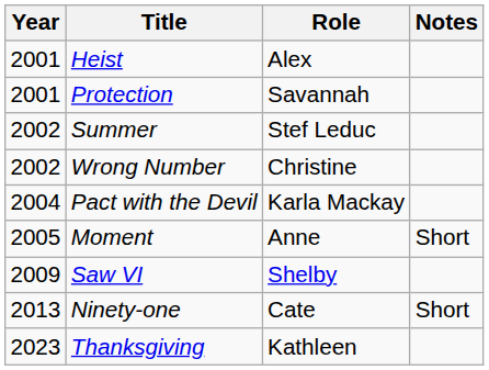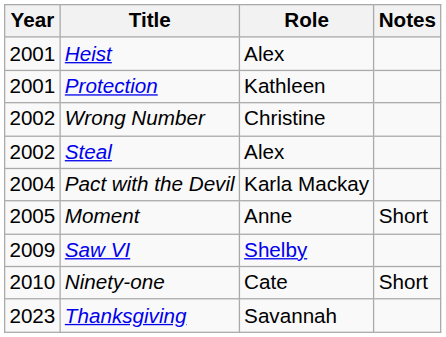 <table class="wikitable sortable">
 <tr>
 <th>Year</th>
 <th>Title</th>
 <th>Role</th>
 <th class="unsortable">Notes</th>
 </tr>
 <tr>
 <td>2001</td>
 <td><em><a href='#'>Heist</a></em></td>
 <td>Alex</td>
 <td></td>
 </tr>
 <tr>
 <td>2001</td>
 <td><em><a href='#'>Protection</a></em></td>
-<td>Savannah</td>
-<td></td>
-</tr>
-<tr>
-<td>2002</td>
-<td><em>Summer</em></td>
-<td>Stef Leduc</td>
+<td>Kathleen</td>
 <td></td>
 </tr>
 <tr>
 <td>2002</td>
 <td><em>Wrong Number</em></td>
 <td>Christine</td>
+<td></td>
+</tr>
+<tr>
+<td>2002</td>
+<td><em><a href='#'>Steal</a></em></td>
+<td>Alex</td>
 <td></td>
 </tr>
 <tr>
 <td>2004</td>
 <td><em>Pact with the Devil</em></td>
 <td>Karla Mackay</td>
 <td></td>
 </tr>
 <tr>
 <td>2005</td>
 <td><em>Moment</em></td>
 <td>Anne</td>
 <td>Short</td>
 </tr>
 <tr>
 <td>2009</td>
 <td><em><a href='#'>Saw VI</a></em></td>
 <td><a href='#'>Shelby</a></td>
 <td></td>
 </tr>
 <tr>
-<td>2013</td>
+<td>2010</td>
 <td><em>Ninety-one</em></td>
 <td>Cate</td>
 <td>Short</td>
 </tr>
 <tr>
 <td>2023</td>
 <td><em><a href='#'>Thanksgiving</a></em></td>
-<td>Kathleen</td>
+<td>Savannah</td>
 <td></td>
 </tr>
 </table>
